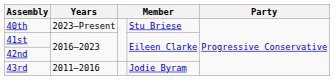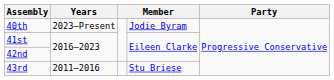 <table class="wikitable">
 <tr>
 <th>Assembly</th>
 <th>Years</th>
 <th colspan="2">Member</th>
 <th>Party<br></th>
 </tr>
 <tr>
 <td><a href='#'>40th</a></td>
 <td>2023–Present</td>
 <td rowspan=3 ></td>
-<td><a href='#'>Stu Briese</a></td>
+<td><a href='#'>Jodie Byram</a></td>
 <td rowspan="4"><a href='#'>Progressive Conservative</a></td>
 </tr>
 <tr>
 <td><a href='#'>41st</a></td>
 <td rowspan="2">2016–2023</td>
 <td rowspan="2"><a href='#'>Eileen Clarke</a></td>
 </tr>
 <tr>
 <td><a href='#'>42nd</a></td>
 </tr>
 <tr>
 <td><a href='#'>43rd</a></td>
 <td>2011–2016</td>
 <td> </td>
-<td><a href='#'>Jodie Byram</a></td>
+<td><a href='#'>Stu Briese</a></td>
 </tr>
 </table>
